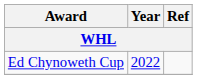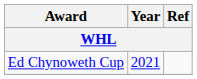 <table class="wikitable">
 <tr>
 <th>Award</th>
 <th>Year</th>
 <th>Ref</th>
 </tr>
 <tr ALIGN="center" bgcolor="#e0e0e0">
 <th colspan="4"><a href='#'>WHL</a></th>
 </tr>
 <tr>
 <td><a href='#'>Ed Chynoweth Cup</a></td>
-<td><a href='#'>2022</a></td>
+<td><a href='#'>2021</a></td>
 <td></td>
 </tr>
 <tr>
 </tr>
 </table>
